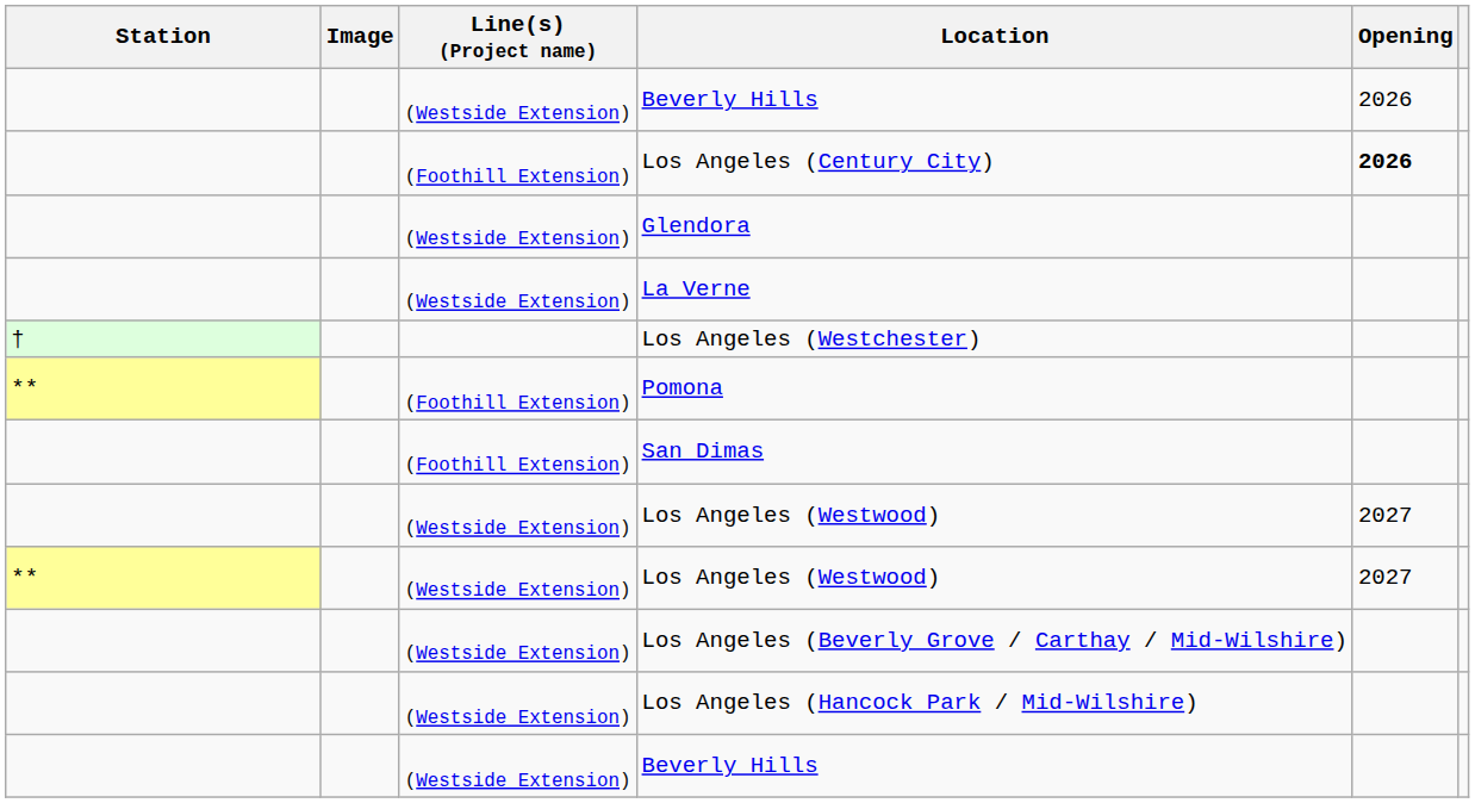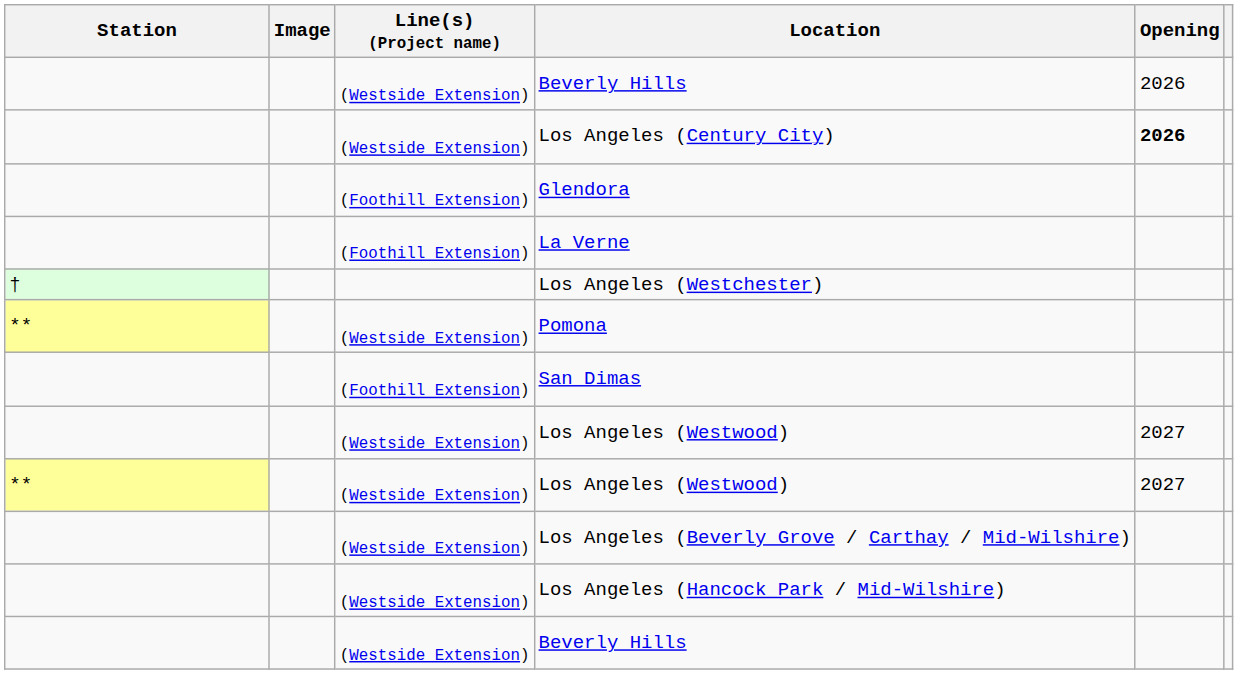 <table class="wikitable sortable">
 <tr>
 <th width="175px">Station</th>
 <th class="unsortable">Image</th>
 <th>Line(s)<br><small>(Project name)</small></th>
 <th>Location</th>
 <th>Opening</th>
 <th class="unsortable"></th>
 </tr>
 <tr>
 <td></td>
 <td></td>
 <td><br><small>(<a href='#'>Westside Extension</a>)</small></td>
 <td><a href='#'>Beverly Hills</a></td>
 <td>2026</td>
 <td align="center"></td>
 </tr>
 <tr>
 <td></td>
 <td></td>
-<td><br><small>(<a href='#'>Foothill Extension</a>)</small></td>
+<td><br><small>(<a href='#'>Westside Extension</a>)</small></td>
 <td>Los Angeles (<a href='#'>Century City</a>)</td>
 <td><strong>2026</strong></td>
 <td align="center"></td>
 </tr>
 <tr>
 <td></td>
 <td></td>
-<td><br><small>(<a href='#'>Westside Extension</a>)</small></td>
+<td><br><small>(<a href='#'>Foothill Extension</a>)</small></td>
 <td><a href='#'>Glendora</a></td>
 <td></td>
 <td align="center"></td>
 </tr>
 <tr>
 <td></td>
 <td></td>
-<td><br><small>(<a href='#'>Westside Extension</a>)</small></td>
+<td><br><small>(<a href='#'>Foothill Extension</a>)</small></td>
 <td><a href='#'>La Verne</a></td>
 <td></td>
 <td align="center"></td>
 </tr>
 <tr>
 <td style="background-color:#DDFFDD">†</td>
 <td></td>
 <td><br></td>
 <td>Los Angeles (<a href='#'>Westchester</a>)</td>
 <td></td>
 <td align="center"></td>
 </tr>
 <tr>
 <td style="background-color:#FFFF99">**</td>
 <td></td>
-<td><br><small>(<a href='#'>Foothill Extension</a>)</small></td>
+<td><br><small>(<a href='#'>Westside Extension</a>)</small></td>
 <td><a href='#'>Pomona</a></td>
 <td></td>
 <td align="center"></td>
 </tr>
 <tr>
 <td></td>
 <td></td>
 <td><br><small>(<a href='#'>Foothill Extension</a>)</small></td>
 <td><a href='#'>San Dimas</a></td>
 <td></td>
 <td align="center"></td>
 </tr>
 <tr>
 <td></td>
 <td></td>
 <td><br><small>(<a href='#'>Westside Extension</a>)</small></td>
 <td>Los Angeles (<a href='#'>Westwood</a>)</td>
 <td>2027</td>
 <td align="center"></td>
 </tr>
 <tr>
 <td style="background-color:#FFFF99">**</td>
 <td></td>
 <td><br><small>(<a href='#'>Westside Extension</a>)</small></td>
 <td>Los Angeles (<a href='#'>Westwood</a>)</td>
 <td>2027</td>
 <td align="center"></td>
 </tr>
 <tr>
 <td></td>
 <td></td>
 <td><br><small>(<a href='#'>Westside Extension</a>)</small></td>
 <td>Los Angeles (<a href='#'>Beverly Grove</a> / <a href='#'>Carthay</a> / <a href='#'>Mid-Wilshire</a>)</td>
 <td></td>
 <td align="center"></td>
 </tr>
 <tr>
 <td></td>
 <td></td>
 <td><br><small>(<a href='#'>Westside Extension</a>)</small></td>
 <td>Los Angeles (<a href='#'>Hancock Park</a> / <a href='#'>Mid-Wilshire</a>)</td>
 <td></td>
 <td align="center"></td>
 </tr>
 <tr>
 <td></td>
 <td></td>
 <td><br><small>(<a href='#'>Westside Extension</a>)</small></td>
 <td><a href='#'>Beverly Hills</a></td>
 <td></td>
 <td align="center"></td>
 </tr>
 </table>
